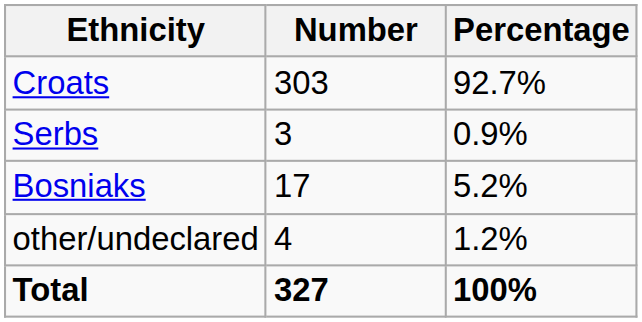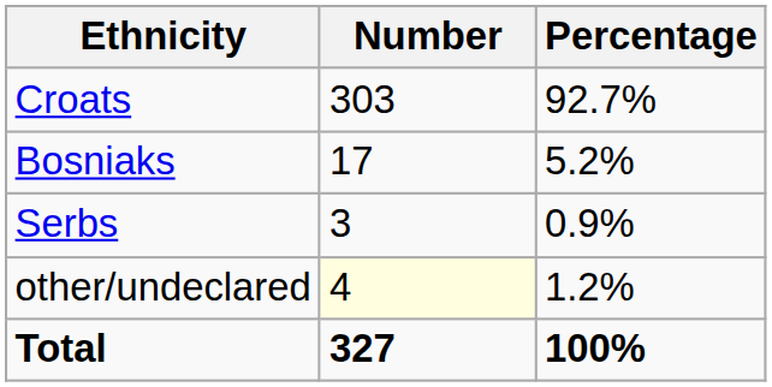 <table class="wikitable">
 <tr>
 <th width="100px">Ethnicity</th>
 <th width="80px">Number</th>
 <th width="80px">Percentage</th>
 </tr>
 <tr>
 <td><a href='#'>Croats</a></td>
 <td>303</td>
 <td>92.7%</td>
 </tr>
 <tr>
+<td><a href='#'>Bosniaks</a></td>
+<td>17</td>
+<td>5.2%</td>
+</tr>
+<tr>
 <td><a href='#'>Serbs</a></td>
 <td>3</td>
 <td>0.9%</td>
 </tr>
 <tr>
-<td><a href='#'>Bosniaks</a></td>
-<td>17</td>
-<td>5.2%</td>
-</tr>
-<tr>
 <td>other/undeclared</td>
-<td>4</td>
+<td style="background: lightyellow;">4</td>
 <td>1.2%</td>
 </tr>
 <tr>
 <td><strong>Total</strong></td>
 <td><strong>327</strong></td>
 <td><strong>100%</strong></td>
 </tr>
 </table>
